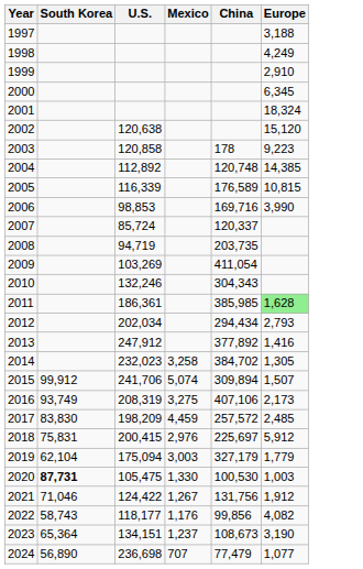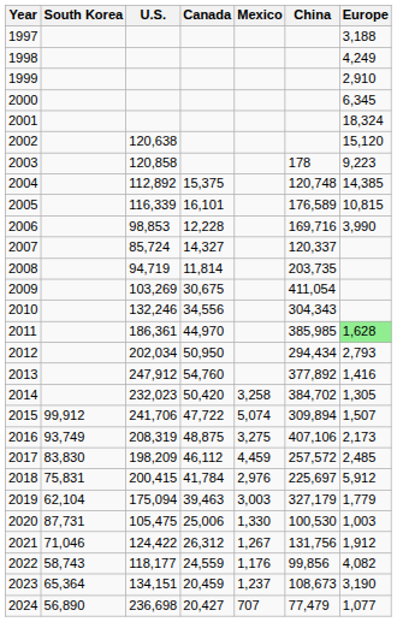 <table class="wikitable">
 <tr>
 <th>Year</th>
 <th>South Korea</th>
 <th>U.S.</th>
+<th>Canada</th>
 <th>Mexico</th>
 <th>China</th>
 <th>Europe</th>
 </tr>
 <tr>
 <td>1997</td>
+<td></td>
 <td></td>
 <td></td>
 <td></td>
 <td></td>
 <td>3,188</td>
 </tr>
 <tr>
 <td>1998</td>
 <td></td>
 <td></td>
 <td></td>
 <td></td>
+<td></td>
 <td>4,249</td>
 </tr>
 <tr>
 <td>1999</td>
+<td></td>
 <td></td>
 <td></td>
 <td></td>
 <td></td>
 <td>2,910</td>
 </tr>
 <tr>
 <td>2000</td>
 <td></td>
 <td></td>
 <td></td>
 <td></td>
+<td></td>
 <td>6,345</td>
 </tr>
 <tr>
 <td>2001</td>
+<td></td>
 <td></td>
 <td></td>
 <td></td>
 <td></td>
 <td>18,324</td>
 </tr>
 <tr>
 <td>2002</td>
 <td></td>
 <td>120,638</td>
 <td></td>
 <td></td>
+<td></td>
 <td>15,120</td>
 </tr>
 <tr>
 <td>2003</td>
 <td></td>
 <td>120,858</td>
+<td></td>
 <td></td>
 <td>178</td>
 <td>9,223</td>
 </tr>
 <tr>
 <td>2004</td>
 <td></td>
 <td>112,892</td>
+<td>15,375</td>
 <td></td>
 <td>120,748</td>
 <td>14,385</td>
 </tr>
 <tr>
 <td>2005</td>
 <td></td>
 <td>116,339</td>
+<td>16,101</td>
 <td></td>
 <td>176,589</td>
 <td>10,815</td>
 </tr>
 <tr>
 <td>2006</td>
 <td></td>
 <td>98,853</td>
+<td>12,228</td>
 <td></td>
 <td>169,716</td>
 <td>3,990</td>
 </tr>
 <tr>
 <td>2007</td>
 <td></td>
 <td>85,724</td>
+<td>14,327</td>
 <td></td>
 <td>120,337</td>
 <td></td>
 </tr>
 <tr>
 <td>2008</td>
 <td></td>
 <td>94,719</td>
+<td>11,814</td>
 <td></td>
 <td>203,735</td>
 <td></td>
 </tr>
 <tr>
 <td>2009</td>
 <td></td>
 <td>103,269</td>
+<td>30,675</td>
 <td></td>
 <td>411,054</td>
 <td></td>
 </tr>
 <tr>
 <td>2010</td>
 <td></td>
 <td>132,246</td>
+<td>34,556</td>
 <td></td>
 <td>304,343</td>
 <td></td>
 </tr>
 <tr>
 <td>2011</td>
 <td></td>
 <td>186,361</td>
+<td>44,970</td>
 <td></td>
 <td>385,985</td>
 <td style="background: lightgreen;">1,628</td>
 </tr>
 <tr>
 <td>2012</td>
 <td></td>
 <td>202,034</td>
+<td>50,950</td>
 <td></td>
 <td>294,434</td>
 <td>2,793</td>
 </tr>
 <tr>
 <td>2013</td>
 <td></td>
 <td>247,912</td>
+<td>54,760</td>
 <td></td>
 <td>377,892</td>
 <td>1,416</td>
 </tr>
 <tr>
 <td>2014</td>
 <td></td>
 <td>232,023</td>
+<td>50,420</td>
 <td>3,258</td>
 <td>384,702</td>
 <td>1,305</td>
 </tr>
 <tr>
 <td>2015</td>
 <td>99,912</td>
 <td>241,706</td>
+<td>47,722</td>
 <td>5,074</td>
 <td>309,894</td>
 <td>1,507</td>
 </tr>
 <tr>
 <td>2016</td>
 <td>93,749</td>
 <td>208,319</td>
+<td>48,875</td>
 <td>3,275</td>
 <td>407,106</td>
 <td>2,173</td>
 </tr>
 <tr>
 <td>2017</td>
 <td>83,830</td>
 <td>198,209</td>
+<td>46,112</td>
 <td>4,459</td>
 <td>257,572</td>
 <td>2,485</td>
 </tr>
 <tr>
 <td>2018</td>
 <td>75,831</td>
 <td>200,415</td>
+<td>41,784</td>
 <td>2,976</td>
 <td>225,697</td>
 <td>5,912</td>
 </tr>
 <tr>
 <td>2019</td>
 <td>62,104</td>
 <td>175,094</td>
+<td>39,463</td>
 <td>3,003</td>
 <td>327,179</td>
 <td>1,779</td>
 </tr>
 <tr>
 <td>2020</td>
-<td><strong>87,731</strong></td>
+<td>87,731</td>
 <td>105,475</td>
+<td>25,006</td>
 <td>1,330</td>
 <td>100,530</td>
 <td>1,003</td>
 </tr>
 <tr>
 <td>2021</td>
 <td>71,046</td>
 <td>124,422</td>
+<td>26,312</td>
 <td>1,267</td>
 <td>131,756</td>
 <td>1,912</td>
 </tr>
 <tr>
 <td>2022</td>
 <td>58,743</td>
 <td>118,177</td>
+<td>24,559</td>
 <td>1,176</td>
 <td>99,856</td>
 <td>4,082</td>
 </tr>
 <tr>
 <td>2023</td>
 <td>65,364</td>
 <td>134,151</td>
+<td>20,459</td>
 <td>1,237</td>
 <td>108,673</td>
 <td>3,190</td>
 </tr>
 <tr>
 <td>2024</td>
 <td>56,890</td>
 <td>236,698</td>
+<td>20,427</td>
 <td>707</td>
 <td>77,479</td>
 <td>1,077</td>
 </tr>
 </table>
